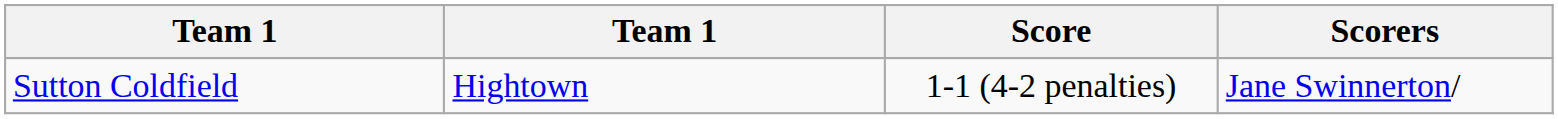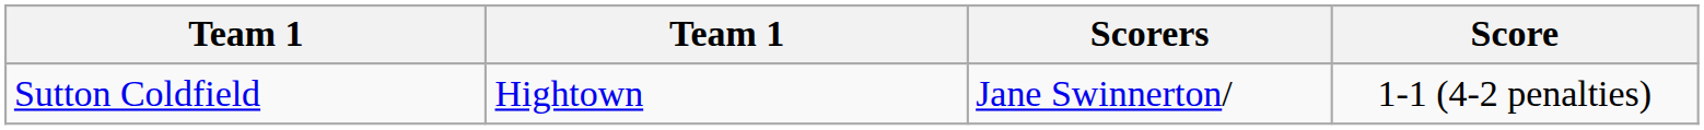 <table class="wikitable" style="font-size: 100%">
 <tr>
 <th width=200>Team 1</th>
 <th width=200>Team 1</th>
+<th width=150>Scorers</th>
 <th width=150>Score</th>
-<th width=150>Scorers</th>
 </tr>
 <tr>
 <td><a href='#'>Sutton Coldfield</a></td>
 <td><a href='#'>Hightown</a></td>
+<td><a href='#'>Jane Swinnerton</a>/</td>
 <td align=center>1-1 (4-2 penalties)</td>
-<td><a href='#'>Jane Swinnerton</a>/</td>
 </tr>
 </table>
